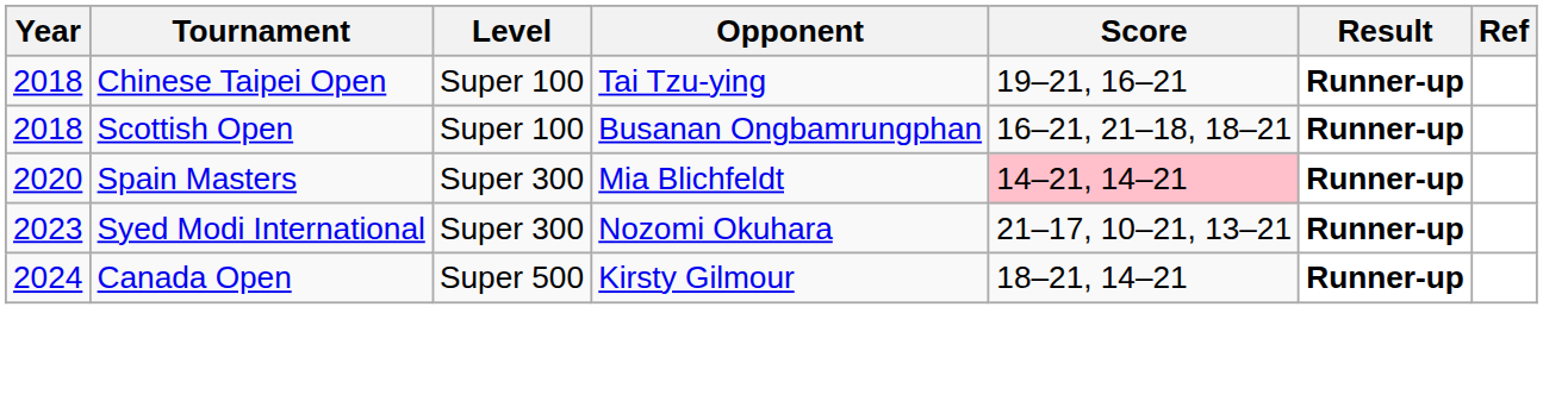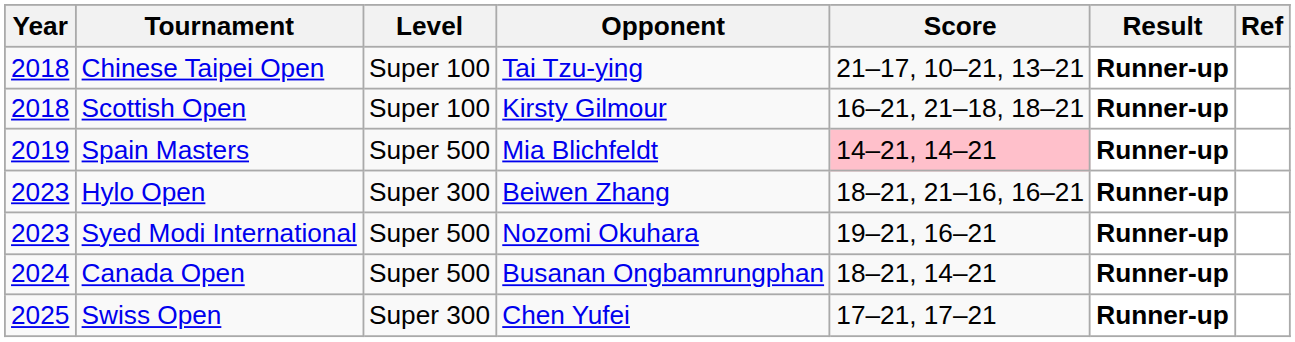 <table class="sortable wikitable" style="font-size: 90%;">
 <tr>
 <th>Year</th>
 <th>Tournament</th>
 <th>Level</th>
 <th>Opponent</th>
 <th>Score</th>
 <th>Result</th>
 <th>Ref</th>
 </tr>
 <tr>
 <td align="center"><a href='#'>2018</a></td>
 <td align="left"><a href='#'>Chinese Taipei Open</a></td>
 <td align="left">Super 100</td>
 <td align="left"> <a href='#'>Tai Tzu-ying</a></td>
-<td align="left">19–21, 16–21</td>
+<td algin="left">21–17, 10–21, 13–21</td>
 <td style="text-align:left; background:white"> <strong>Runner-up</strong></td>
 <td style="text-align:center; background:white"></td>
 </tr>
 <tr>
 <td align="center"><a href='#'>2018</a></td>
 <td align="left"><a href='#'>Scottish Open</a></td>
 <td align="left">Super 100</td>
-<td align="left"> <a href='#'>Busanan Ongbamrungphan</a></td>
+<td align="left"> <a href='#'>Kirsty Gilmour</a></td>
 <td align="left">16–21, 21–18, 18–21</td>
 <td style="text-align:left; background:white"> <strong>Runner-up</strong></td>
 <td style="text-align:center; background:white"></td>
 </tr>
 <tr>
-<td align="center"><a href='#'>2020</a></td>
+<td align="center"><a href='#'>2019</a></td>
 <td align="left"><a href='#'>Spain Masters</a></td>
-<td align="left">Super 300</td>
+<td align="left">Super 500</td>
 <td align="left"> <a href='#'>Mia Blichfeldt</a></td>
 <td align="left" style="background: pink;">14–21, 14–21</td>
 <td style="text-align:left; background:white"> <strong>Runner-up</strong></td>
 <td style="text-align:center; background:white"></td>
 </tr>
 <tr>
 <td align="center"><a href='#'>2023</a></td>
+<td align="left"><a href='#'>Hylo Open</a></td>
+<td align="left">Super 300</td>
+<td align="left"> <a href='#'>Beiwen Zhang</a></td>
+<td align="left">18–21, 21–16, 16–21</td>
+<td style="text-align:left; background:white"> <strong>Runner-up</strong></td>
+<td style="text-align:center; background:white"></td>
+</tr>
+<tr>
+<td align="center"><a href='#'>2023</a></td>
 <td align="left"><a href='#'>Syed Modi International</a></td>
-<td align="left">Super 300</td>
+<td align="left">Super 500</td>
 <td align="left"> <a href='#'>Nozomi Okuhara</a></td>
-<td algin="left">21–17, 10–21, 13–21</td>
+<td align="left">19–21, 16–21</td>
 <td style="text-align:left; background:white"> <strong>Runner-up</strong></td>
 <td style="text-align:center; background:white"></td>
 </tr>
 <tr>
 <td align="center"><a href='#'>2024</a></td>
 <td align="left"><a href='#'>Canada Open</a></td>
 <td align="left">Super 500</td>
-<td align="left"> <a href='#'>Kirsty Gilmour</a></td>
+<td align="left"> <a href='#'>Busanan Ongbamrungphan</a></td>
 <td align="left">18–21, 14–21</td>
 <td style="text-align:left; background:white"> <strong>Runner-up</strong></td>
 <td style="text-align:center; background:white"></td>
 </tr>
+<tr>
+<td align="center"><a href='#'>2025</a></td>
+<td align="left"><a href='#'>Swiss Open</a></td>
+<td align="left">Super 300</td>
+<td align="left"> <a href='#'>Chen Yufei</a></td>
+<td align="left">17–21, 17–21</td>
+<td style="text-align:left; background:white"> <strong>Runner-up</strong></td>
+<td style="text-align:center; background:white"></td>
+</tr>
 </table>
